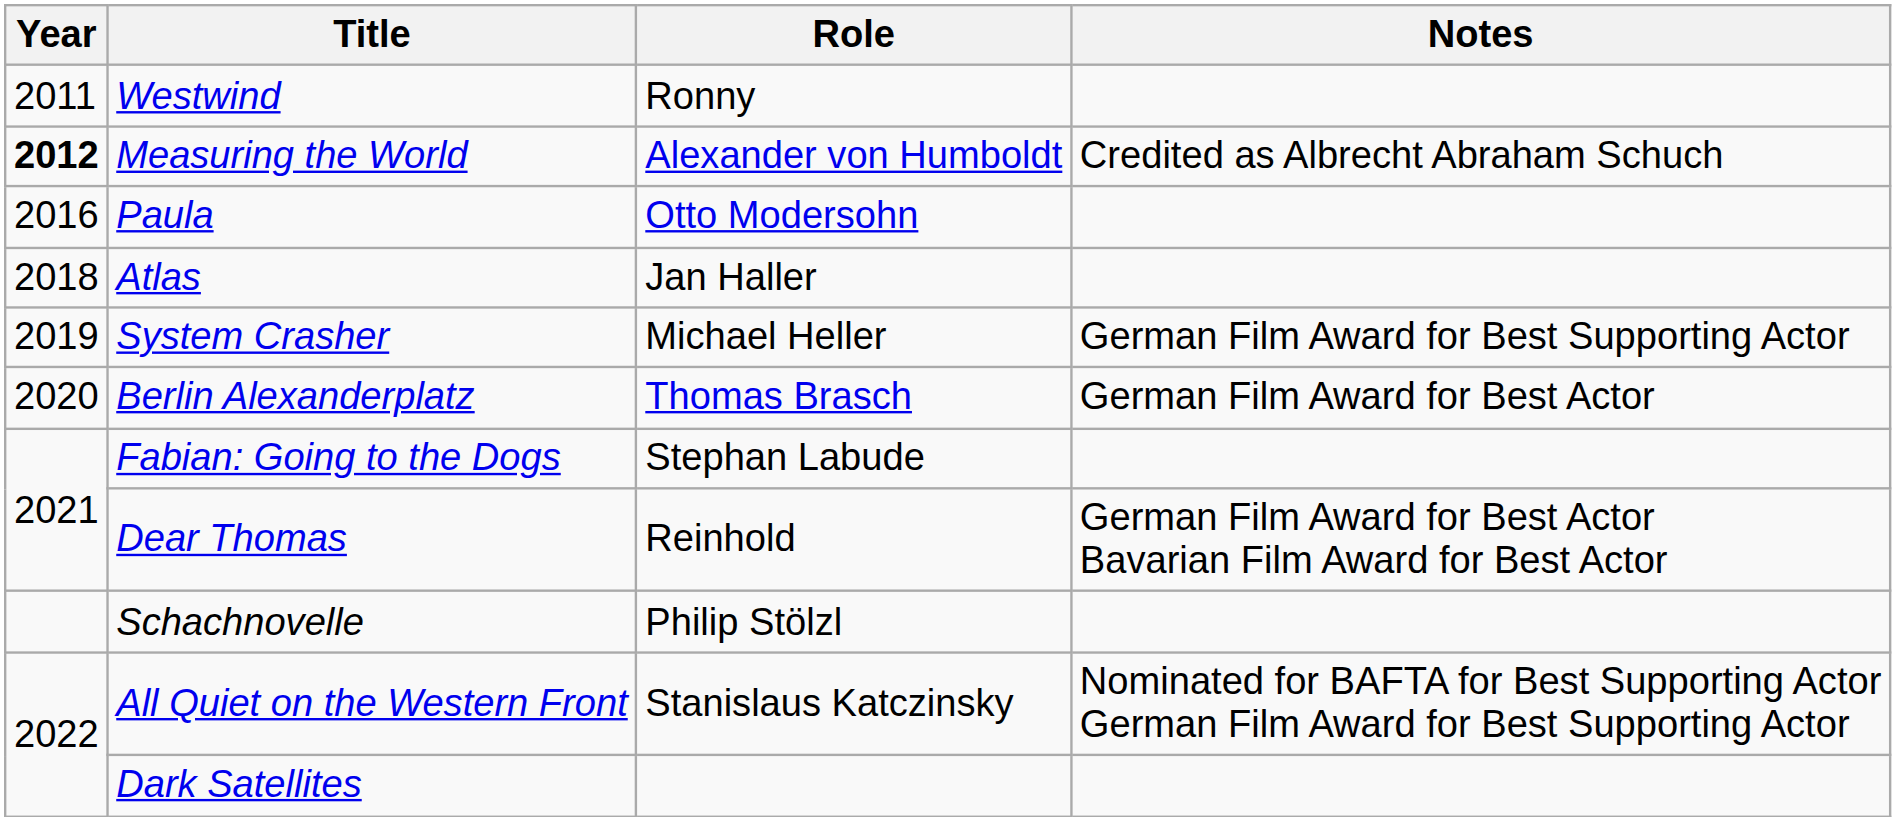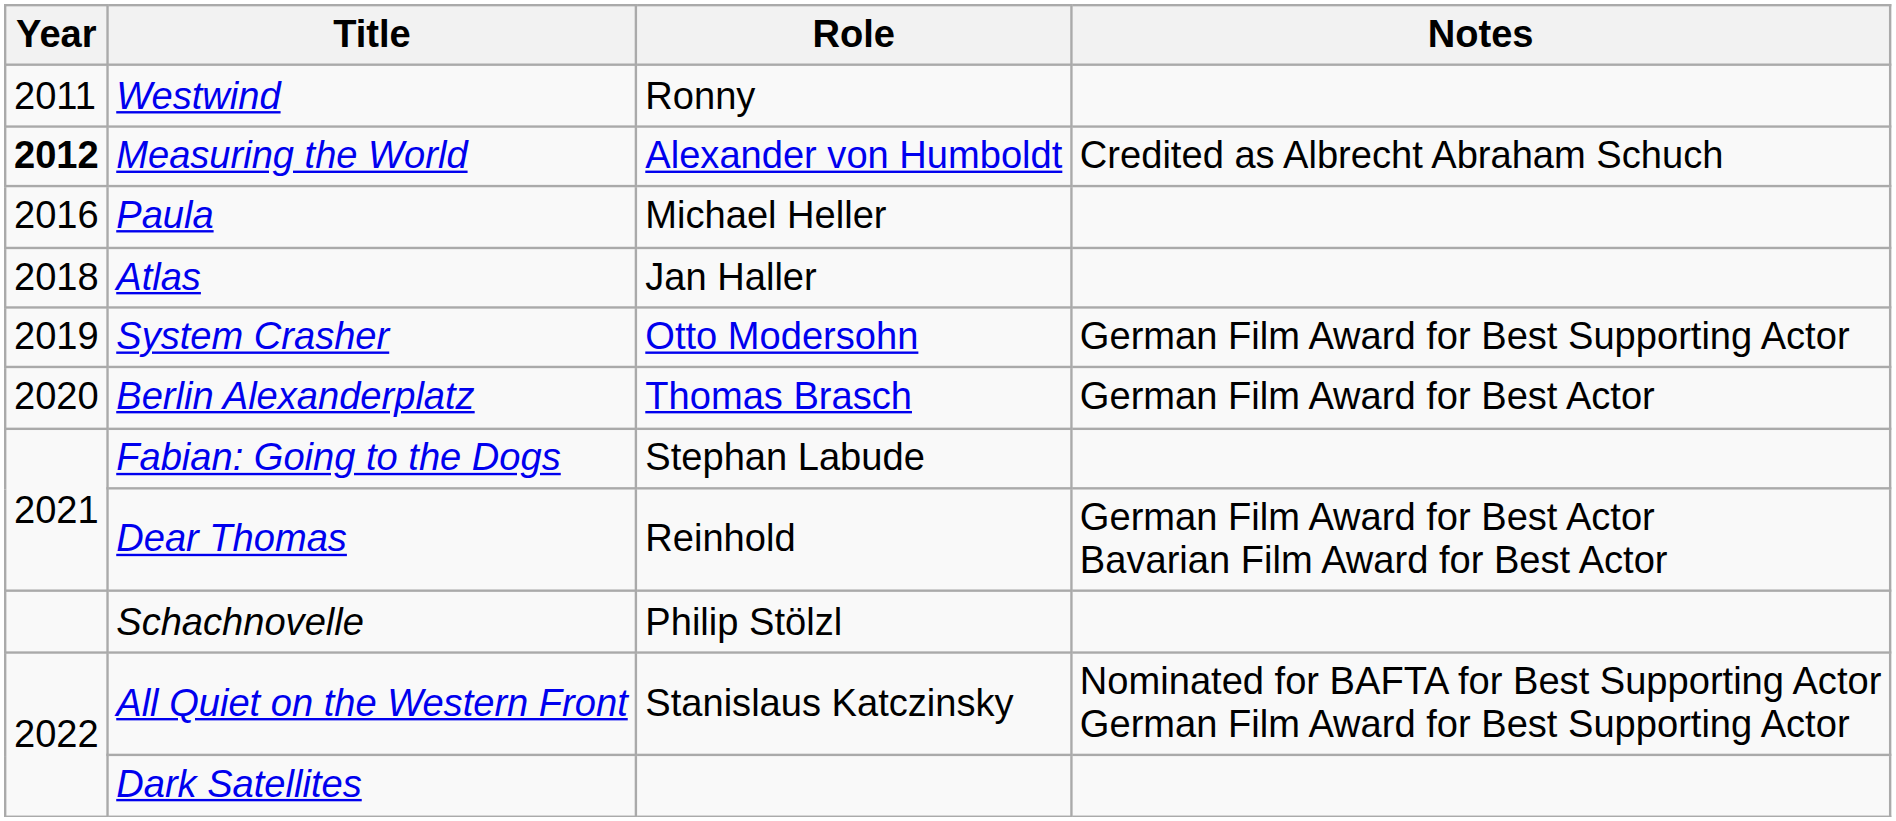 <table class="wikitable sortable">
 <tr>
 <th>Year</th>
 <th>Title</th>
 <th>Role</th>
 <th class="unsortable">Notes</th>
 </tr>
 <tr>
 <td>2011</td>
 <td><em><a href='#'>Westwind</a></em></td>
 <td>Ronny</td>
 <td></td>
 </tr>
 <tr>
 <td><strong>2012</strong></td>
 <td><em><a href='#'>Measuring the World</a></em></td>
 <td><a href='#'>Alexander von Humboldt</a></td>
 <td>Credited as Albrecht Abraham Schuch</td>
 </tr>
 <tr>
 <td>2016</td>
 <td><em><a href='#'>Paula</a></em></td>
-<td><a href='#'>Otto Modersohn</a></td>
+<td>Michael Heller</td>
 <td></td>
 </tr>
 <tr>
 <td>2018</td>
 <td><em><a href='#'>Atlas</a></em></td>
 <td>Jan Haller</td>
 <td></td>
 </tr>
 <tr>
 <td>2019</td>
 <td><em><a href='#'>System Crasher</a></em></td>
-<td>Michael Heller</td>
+<td><a href='#'>Otto Modersohn</a></td>
 <td>German Film Award for Best Supporting Actor</td>
 </tr>
 <tr>
 <td>2020</td>
 <td><em><a href='#'>Berlin Alexanderplatz</a></em></td>
 <td><a href='#'>Thomas Brasch</a></td>
 <td>German Film Award for Best Actor</td>
 </tr>
 <tr>
 <td rowspan=2>2021</td>
 <td><em><a href='#'>Fabian: Going to the Dogs</a></em></td>
 <td>Stephan Labude</td>
 <td></td>
 </tr>
 <tr>
 <td><em><a href='#'>Dear Thomas</a></em></td>
 <td>Reinhold</td>
 <td>German Film Award for Best Actor<br>Bavarian Film Award for Best Actor</td>
 </tr>
 <tr>
 <td></td>
 <td><em>Schachnovelle</em></td>
 <td>Philip Stölzl</td>
 <td></td>
 </tr>
 <tr>
 <td rowspan=2>2022</td>
 <td><em><a href='#'>All Quiet on the Western Front</a></em></td>
 <td>Stanislaus Katczinsky</td>
 <td>Nominated for BAFTA for Best Supporting Actor<br>German Film Award for Best Supporting Actor</td>
 </tr>
 <tr>
 <td><em><a href='#'>Dark Satellites</a></em></td>
 <td></td>
 <td></td>
 </tr>
 </table>
